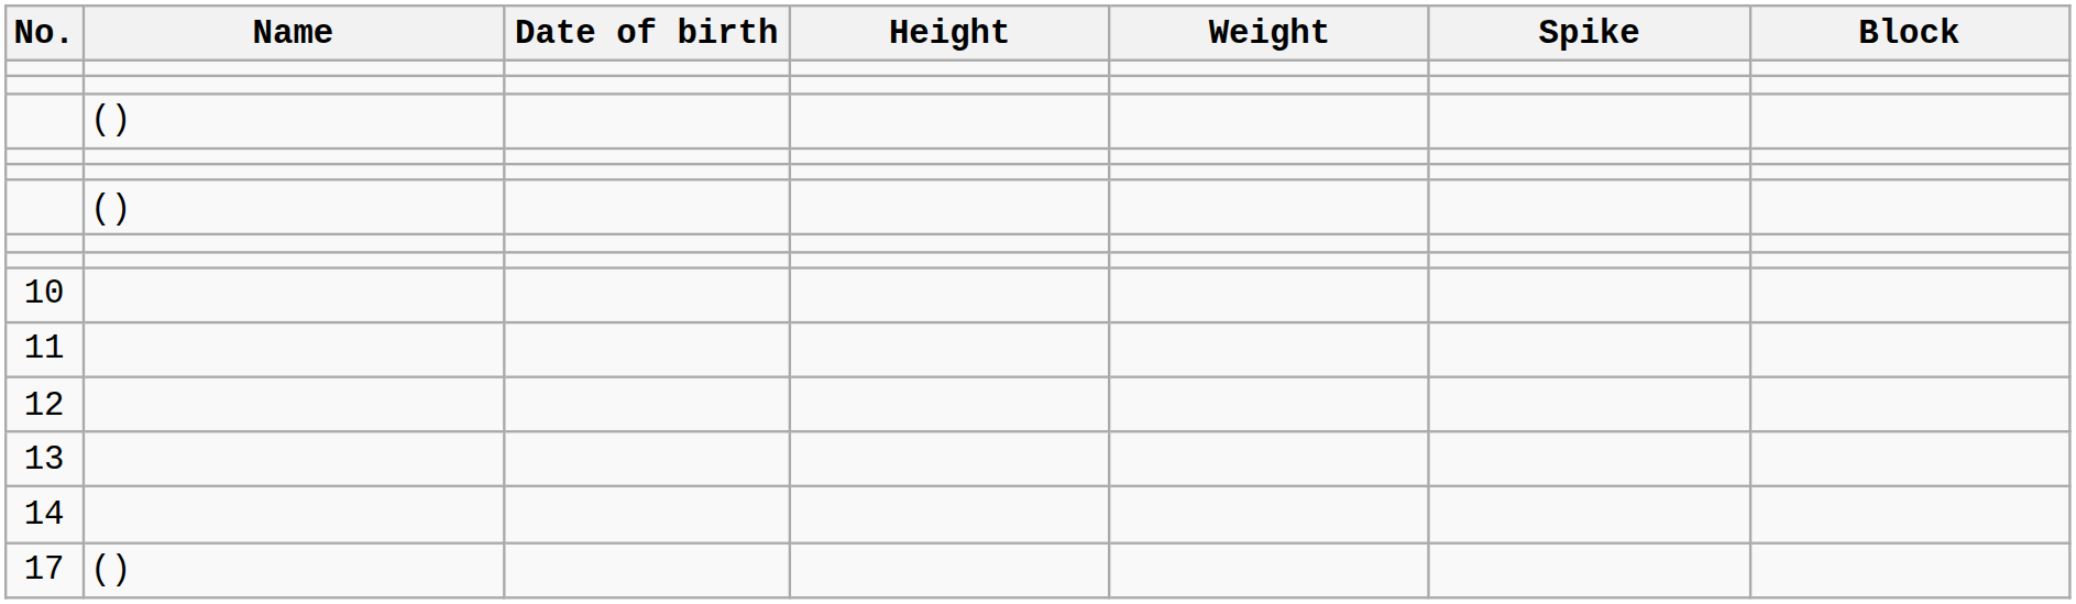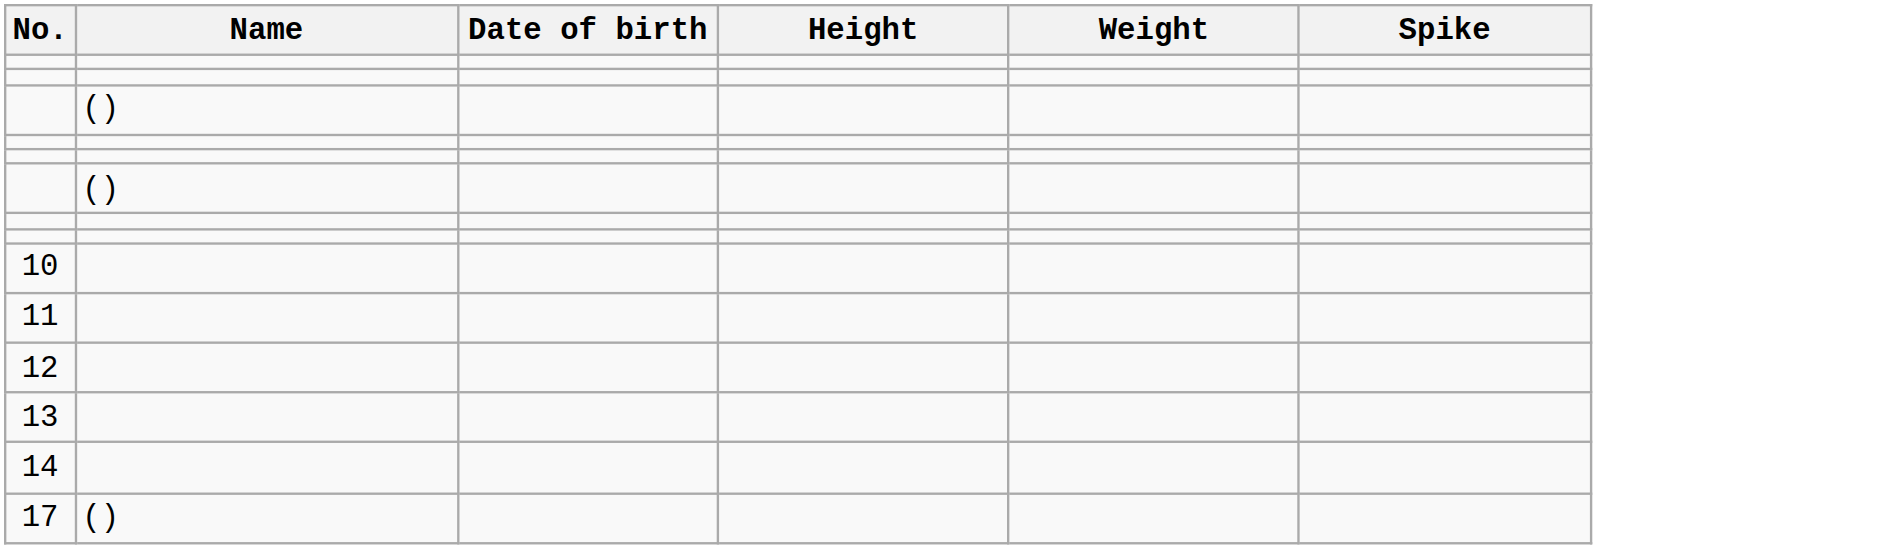 <table class="wikitable sortable" style="font-size:100%; text-align:center;">
 <tr>
 <th>No.</th>
 <th style="width:12em">Name</th>
 <th style="width:8em">Date of birth</th>
 <th style="width:9em">Height</th>
 <th style="width:9em">Weight</th>
 <th style="width:9em">Spike</th>
-<th style="width:9em">Block</th>
 </tr>
 <tr>
 <td></td>
 <td align=left> </td>
 <td align=right></td>
-<td></td>
 <td></td>
 <td></td>
 <td></td>
 </tr>
 <tr>
 <td></td>
 <td align=left> </td>
 <td align=right></td>
 <td></td>
 <td></td>
 <td></td>
-<td></td>
 </tr>
 <tr>
 <td></td>
 <td align=left>  ()</td>
 <td align=right></td>
-<td></td>
 <td></td>
 <td></td>
 <td></td>
 </tr>
 <tr>
 <td></td>
 <td align=left> </td>
 <td align=right></td>
 <td></td>
 <td></td>
 <td></td>
-<td></td>
 </tr>
 <tr>
 <td></td>
 <td align=left> </td>
 <td align=right></td>
-<td></td>
 <td></td>
 <td></td>
 <td></td>
 </tr>
 <tr>
 <td></td>
 <td align=left>  ()</td>
 <td align=right></td>
 <td></td>
 <td></td>
 <td></td>
-<td></td>
 </tr>
 <tr>
 <td></td>
 <td align=left> </td>
 <td align=right></td>
-<td></td>
 <td></td>
 <td></td>
 <td></td>
 </tr>
 <tr>
 <td></td>
 <td align=left> </td>
 <td align=right></td>
 <td></td>
 <td></td>
 <td></td>
-<td></td>
 </tr>
 <tr>
 <td>10</td>
 <td align=left> </td>
 <td align=right></td>
-<td></td>
 <td></td>
 <td></td>
 <td></td>
 </tr>
 <tr>
 <td>11</td>
 <td align=left> </td>
 <td align=right></td>
 <td></td>
 <td></td>
 <td></td>
-<td></td>
 </tr>
 <tr>
 <td>12</td>
 <td align=left> </td>
 <td align=right></td>
-<td></td>
 <td></td>
 <td></td>
 <td></td>
 </tr>
 <tr>
 <td>13</td>
 <td align=left> </td>
 <td align=right></td>
 <td></td>
 <td></td>
 <td></td>
-<td></td>
 </tr>
 <tr>
 <td>14</td>
 <td align=left> </td>
 <td align=right></td>
-<td></td>
 <td></td>
 <td></td>
 <td></td>
 </tr>
 <tr>
 <td>17</td>
 <td align=left>  ()</td>
 <td align=right></td>
 <td></td>
 <td></td>
 <td></td>
-<td></td>
 </tr>
 </table>
